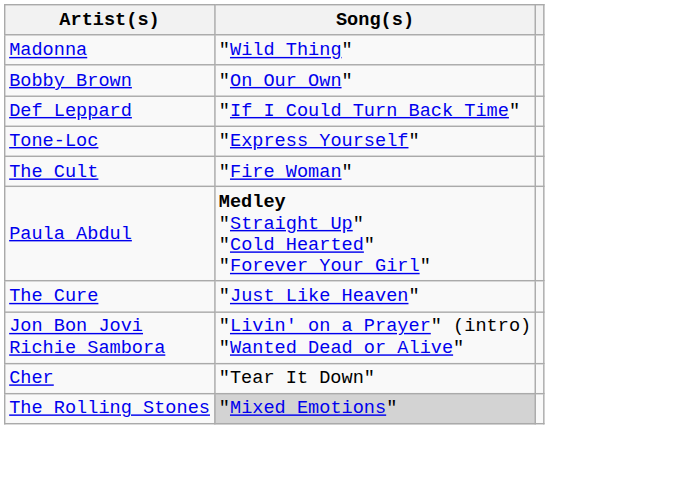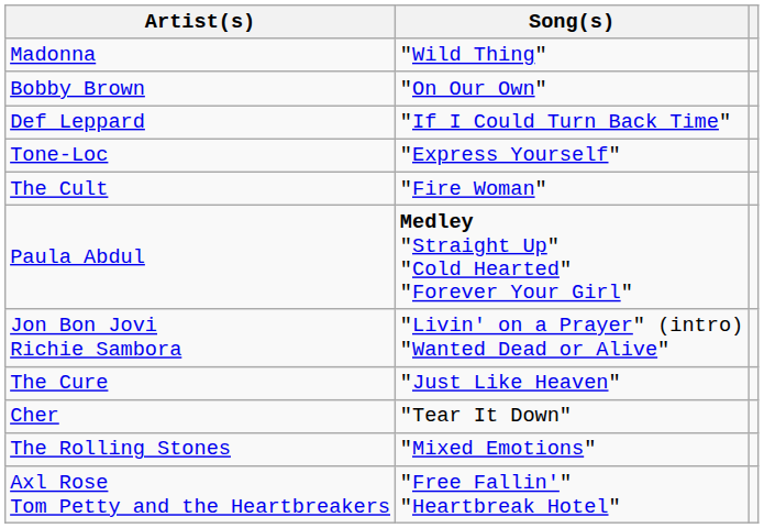 <table class="wikitable plainrowheaders">
 <tr>
 <th scope="col">Artist(s)</th>
 <th scope="col">Song(s)</th>
 <th scope="col"></th>
 </tr>
 <tr>
 <td><a href='#'>Madonna</a></td>
 <td>"<a href='#'>Wild Thing</a>"</td>
 <td></td>
 </tr>
 <tr>
 <td><a href='#'>Bobby Brown</a></td>
 <td>"<a href='#'>On Our Own</a>"</td>
 <td style="text-align:center;"></td>
 </tr>
 <tr>
 <td><a href='#'>Def Leppard</a></td>
 <td>"<a href='#'>If I Could Turn Back Time</a>"</td>
 <td style="text-align:center;"></td>
 </tr>
 <tr>
 <td><a href='#'>Tone-Loc</a></td>
 <td>"<a href='#'>Express Yourself</a>"</td>
 <td style="text-align:center;"></td>
 </tr>
 <tr>
 <td><a href='#'>The Cult</a></td>
 <td>"<a href='#'>Fire Woman</a>"</td>
 <td style="text-align:center;"></td>
 </tr>
 <tr>
 <td><a href='#'>Paula Abdul</a></td>
 <td><strong>Medley</strong><br>"<a href='#'>Straight Up</a>"<br>"<a href='#'>Cold Hearted</a>"<br>"<a href='#'>Forever Your Girl</a>"</td>
 <td style="text-align:center;"></td>
 </tr>
 <tr>
-<td><a href='#'>The Cure</a></td>
-<td>"<a href='#'>Just Like Heaven</a>"</td>
+<td><a href='#'>Jon Bon Jovi</a> <br> <a href='#'>Richie Sambora</a></td>
+<td>"<a href='#'>Livin' on a Prayer</a>" (intro)<br>"<a href='#'>Wanted Dead or Alive</a>"</td>
 <td style="text-align:center;"></td>
 </tr>
 <tr>
-<td><a href='#'>Jon Bon Jovi</a> <br> <a href='#'>Richie Sambora</a></td>
-<td>"<a href='#'>Livin' on a Prayer</a>" (intro)<br>"<a href='#'>Wanted Dead or Alive</a>"</td>
+<td><a href='#'>The Cure</a></td>
+<td>"<a href='#'>Just Like Heaven</a>"</td>
 <td style="text-align:center;"></td>
 </tr>
 <tr>
 <td><a href='#'>Cher</a></td>
 <td>"Tear It Down"</td>
 <td style="text-align:center;"></td>
 </tr>
 <tr>
 <td><a href='#'>The Rolling Stones</a></td>
-<td style="background: lightgrey;">"<a href='#'>Mixed Emotions</a>"</td>
+<td>"<a href='#'>Mixed Emotions</a>"</td>
+<td style="text-align:center;"></td>
+</tr>
+<tr>
+<td><a href='#'>Axl Rose</a> <br> <a href='#'>Tom Petty and the Heartbreakers</a></td>
+<td>"<a href='#'>Free Fallin'</a>"<br>"<a href='#'>Heartbreak Hotel</a>"</td>
 <td style="text-align:center;"></td>
 </tr>
 </table>
